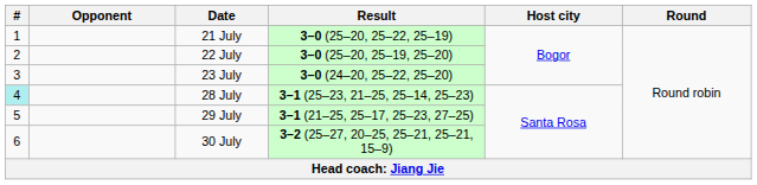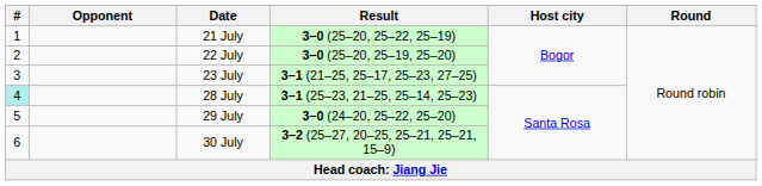 <table class="wikitable" style="text-align: center;font-size:90%;">
 <tr>
 <th width=20>#</th>
 <th width=160>Opponent</th>
 <th width=100>Date</th>
 <th width=240>Result</th>
 <th width=150>Host city</th>
 <th width=140>Round</th>
 </tr>
 <tr>
 <td>1</td>
 <td align=left></td>
 <td>21 July</td>
 <td bgcolor=ccffcc><strong>3–0</strong> (25–20, 25–22, 25–19)</td>
 <td rowspan=3> <a href='#'>Bogor</a></td>
 <td rowspan=6>Round robin</td>
 </tr>
 <tr>
 <td>2</td>
 <td align=left></td>
 <td>22 July</td>
 <td bgcolor=ccffcc><strong>3–0</strong> (25–20, 25–19, 25–20)</td>
 </tr>
 <tr>
 <td>3</td>
 <td align=left></td>
 <td>23 July</td>
-<td bgcolor=ccffcc><strong>3–0</strong> (24–20, 25–22, 25–20)</td>
+<td bgcolor=ccffcc><strong>3–1</strong> (21–25, 25–17, 25–23, 27–25)</td>
 </tr>
 <tr>
 <td style="background: paleturquoise;">4</td>
 <td align=left></td>
 <td>28 July</td>
 <td bgcolor=ccffcc><strong>3–1</strong> (25–23, 21–25, 25–14, 25–23)</td>
 <td rowspan=3> <a href='#'>Santa Rosa</a></td>
 </tr>
 <tr>
 <td>5</td>
 <td align=left></td>
 <td>29 July</td>
-<td bgcolor=ccffcc><strong>3–1</strong> (21–25, 25–17, 25–23, 27–25)</td>
+<td bgcolor=ccffcc><strong>3–0</strong> (24–20, 25–22, 25–20)</td>
 </tr>
 <tr>
 <td>6</td>
 <td align=left></td>
 <td>30 July</td>
 <td bgcolor=ccffcc><strong>3–2</strong> (25–27, 20–25, 25–21, 25–21, 15–9)</td>
 </tr>
 <tr>
 <th colspan=6>Head coach:  <a href='#'>Jiang Jie</a></th>
 </tr>
 </table>
